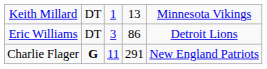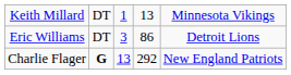 <table class=wikitable style="text-align:center">
 <tr>
 <td><a href='#'>Keith Millard</a></td>
 <td>DT</td>
 <td><a href='#'>1</a></td>
 <td>13</td>
 <td><a href='#'>Minnesota Vikings</a></td>
 </tr>
 <tr>
 <td><a href='#'>Eric Williams</a></td>
 <td>DT</td>
 <td><a href='#'>3</a></td>
 <td>86</td>
 <td><a href='#'>Detroit Lions</a></td>
 </tr>
 <tr>
 <td>Charlie Flager</td>
 <td><strong>G</strong></td>
-<td><a href='#'>11</a></td>
-<td>291</td>
+<td><a href='#'>13</a></td>
+<td>292</td>
 <td><a href='#'>New England Patriots</a></td>
 </tr>
 </table>
